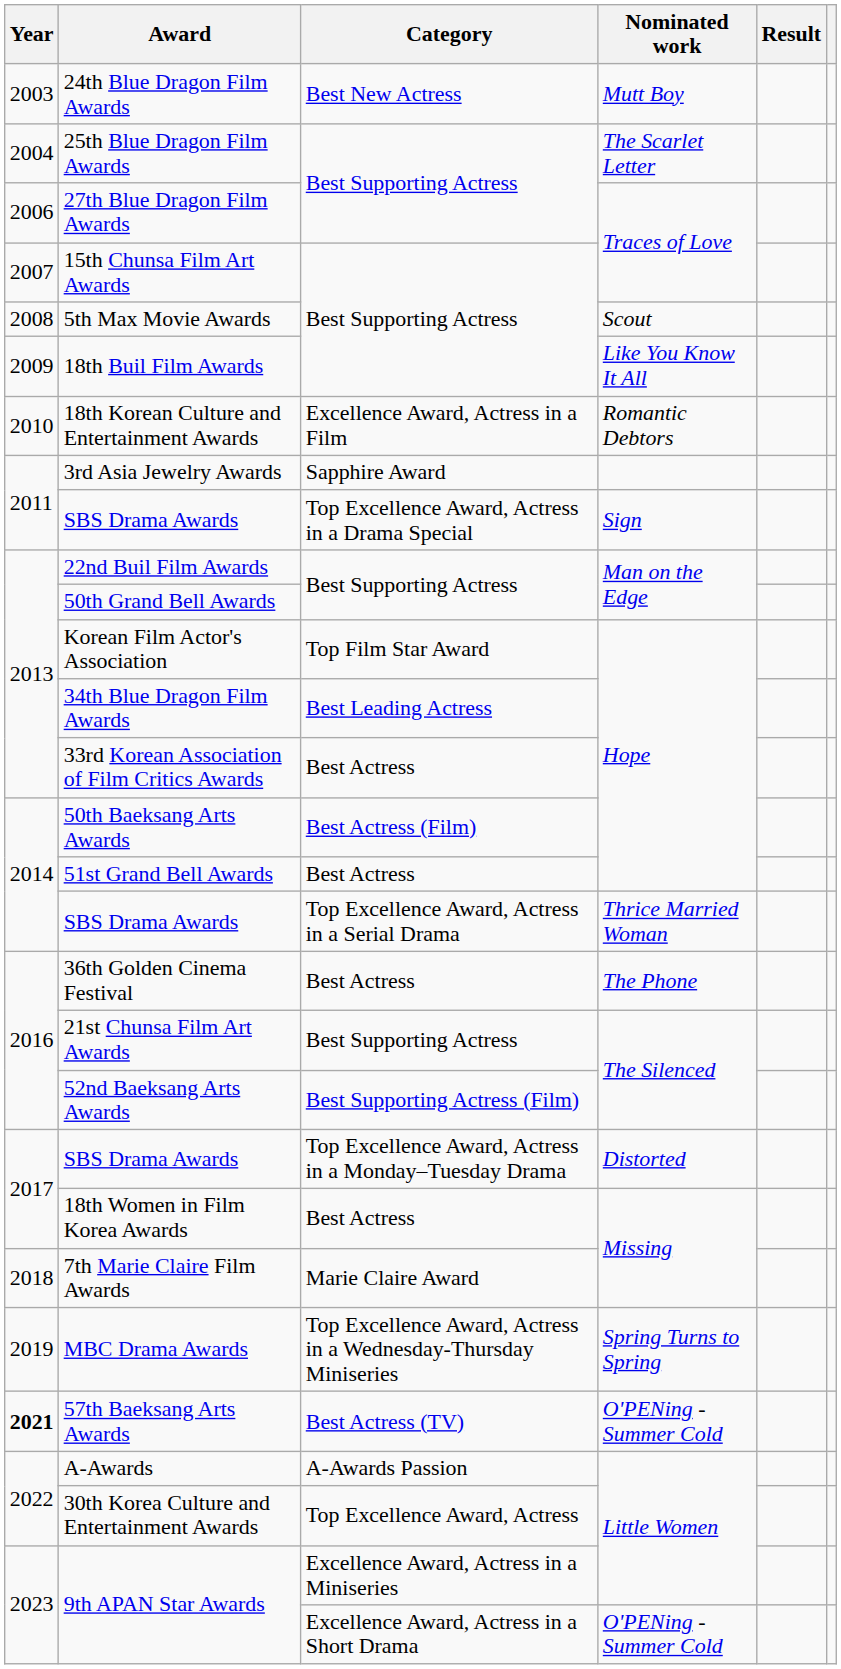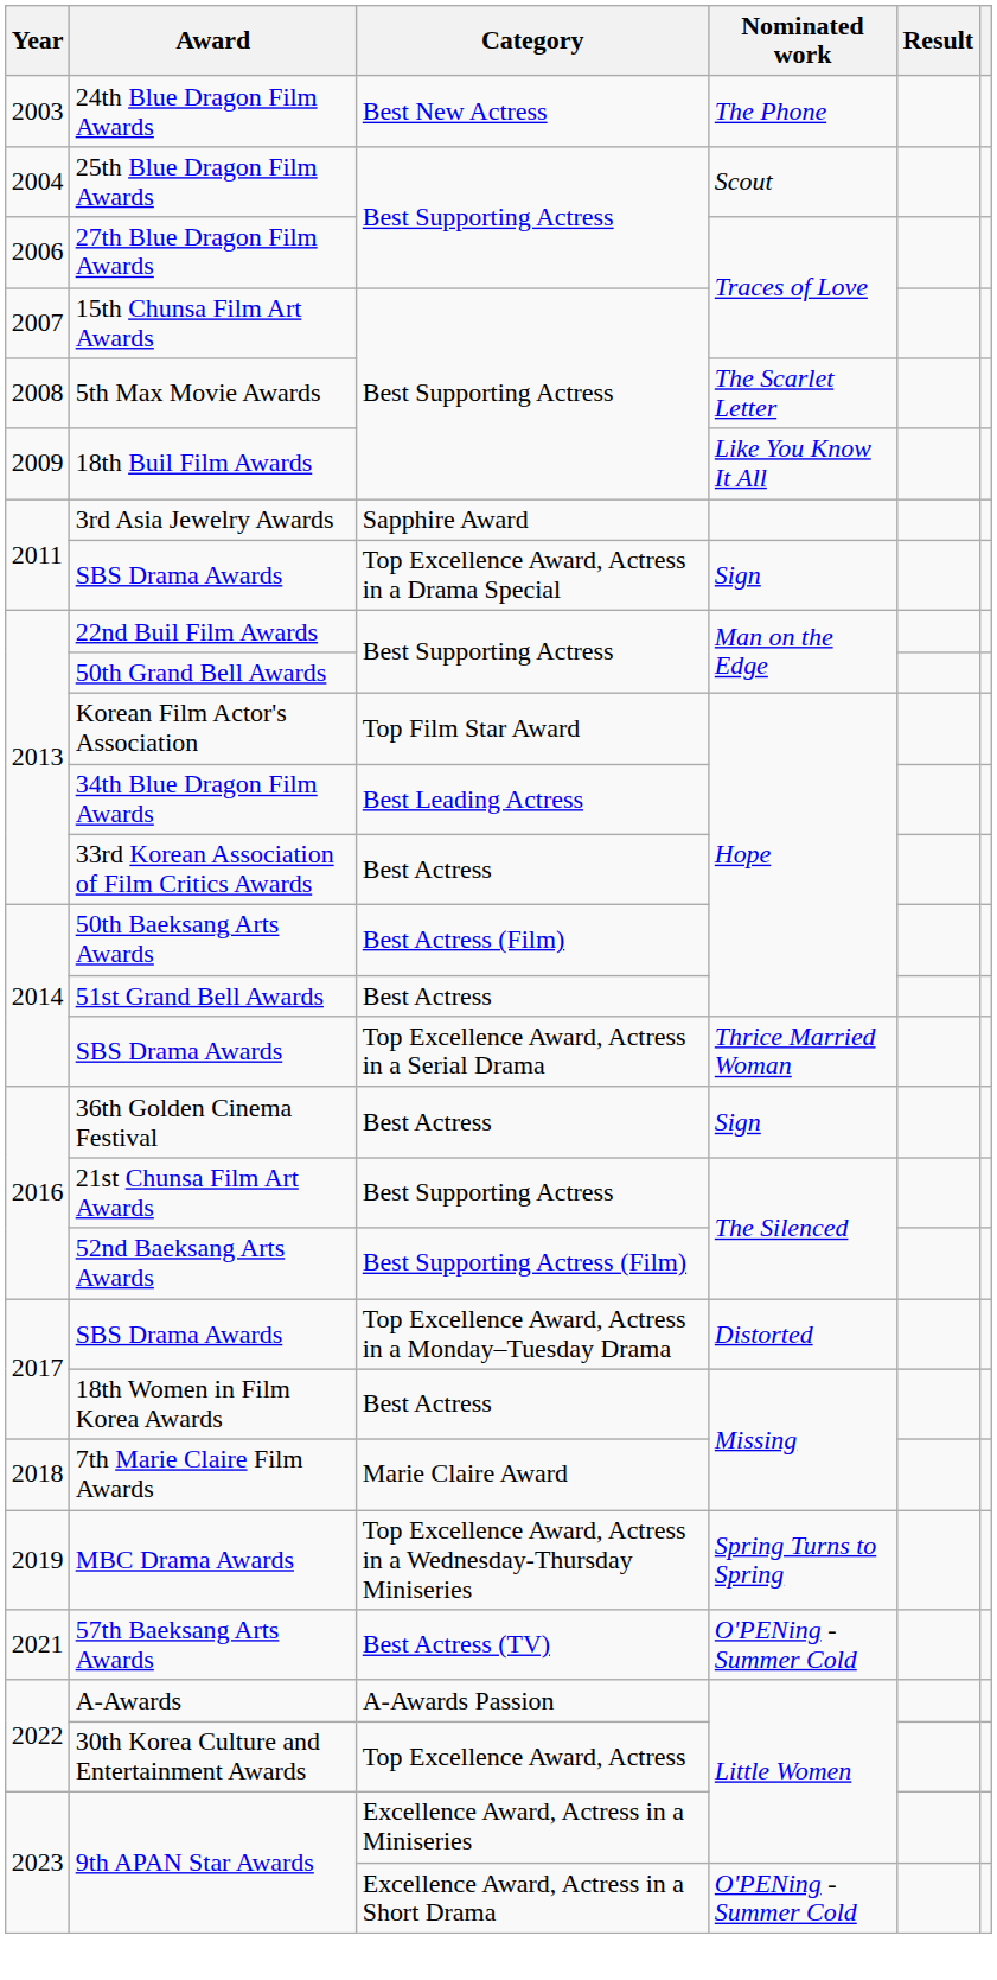 <table class="wikitable sortable">
 <tr>
 <th scope="col">Year</th>
 <th>Award</th>
 <th scope="col">Category</th>
 <th>Nominated work</th>
 <th scope="col">Result</th>
 <th scope="col" class="unsortable"></th>
 </tr>
 <tr>
 <td>2003</td>
 <td>24th <a href='#'>Blue Dragon Film Awards</a></td>
 <td><a href='#'>Best New Actress</a></td>
-<td><em><a href='#'>Mutt Boy</a></em></td>
+<td><em><a href='#'>The Phone</a></em></td>
 <td></td>
 <td></td>
 </tr>
 <tr>
 <td>2004</td>
 <td>25th <a href='#'>Blue Dragon Film Awards</a></td>
 <td rowspan="2"><a href='#'>Best Supporting Actress</a></td>
-<td><em><a href='#'>The Scarlet Letter</a></em></td>
+<td><em>Scout</em></td>
 <td></td>
 <td></td>
 </tr>
 <tr>
 <td>2006</td>
 <td><a href='#'>27th Blue Dragon Film Awards</a></td>
 <td rowspan="2"><em><a href='#'>Traces of Love</a></em></td>
 <td></td>
 <td></td>
 </tr>
 <tr>
 <td>2007</td>
 <td>15th <a href='#'>Chunsa Film Art Awards</a></td>
 <td rowspan="3">Best Supporting Actress</td>
 <td></td>
 <td></td>
 </tr>
 <tr>
 <td>2008</td>
 <td>5th Max Movie Awards</td>
-<td><em>Scout</em></td>
+<td><em><a href='#'>The Scarlet Letter</a></em></td>
 <td></td>
 <td></td>
 </tr>
 <tr>
 <td>2009</td>
 <td>18th <a href='#'>Buil Film Awards</a></td>
 <td><em><a href='#'>Like You Know It All</a></em></td>
-<td></td>
-<td></td>
-</tr>
-<tr>
-<td>2010</td>
-<td>18th Korean Culture and Entertainment Awards</td>
-<td>Excellence Award, Actress in a Film</td>
-<td><em>Romantic Debtors</em></td>
 <td></td>
 <td></td>
 </tr>
 <tr>
 <td rowspan="2">2011</td>
 <td>3rd Asia Jewelry Awards</td>
 <td>Sapphire Award</td>
 <td></td>
 <td></td>
 <td></td>
 </tr>
 <tr>
 <td><a href='#'>SBS Drama Awards</a></td>
 <td>Top Excellence Award, Actress in a Drama Special</td>
 <td><em><a href='#'>Sign</a></em></td>
 <td></td>
 <td></td>
 </tr>
 <tr>
 <td rowspan="5">2013</td>
 <td><a href='#'>22nd Buil Film Awards</a></td>
 <td rowspan="2">Best Supporting Actress</td>
 <td rowspan="2"><em><a href='#'>Man on the Edge</a></em></td>
 <td></td>
 <td></td>
 </tr>
 <tr>
 <td><a href='#'>50th Grand Bell Awards</a></td>
 <td></td>
 <td></td>
 </tr>
 <tr>
 <td>Korean Film Actor's Association</td>
 <td>Top Film Star Award</td>
 <td rowspan="5"><em><a href='#'>Hope</a></em></td>
 <td></td>
 <td></td>
 </tr>
 <tr>
 <td><a href='#'>34th Blue Dragon Film Awards</a></td>
 <td><a href='#'>Best Leading Actress</a></td>
 <td></td>
 <td></td>
 </tr>
 <tr>
 <td>33rd <a href='#'>Korean Association of Film Critics Awards</a></td>
 <td>Best Actress</td>
 <td></td>
 <td></td>
 </tr>
 <tr>
 <td rowspan="3">2014</td>
 <td><a href='#'>50th Baeksang Arts Awards</a></td>
 <td><a href='#'>Best Actress (Film)</a></td>
 <td></td>
 <td></td>
 </tr>
 <tr>
 <td><a href='#'>51st Grand Bell Awards</a></td>
 <td>Best Actress</td>
 <td></td>
 <td></td>
 </tr>
 <tr>
 <td><a href='#'>SBS Drama Awards</a></td>
 <td>Top Excellence Award, Actress in a Serial Drama</td>
 <td><em><a href='#'>Thrice Married Woman</a></em></td>
 <td></td>
 <td></td>
 </tr>
 <tr>
 <td rowspan="3">2016</td>
 <td>36th Golden Cinema Festival</td>
 <td>Best Actress</td>
-<td><em><a href='#'>The Phone</a></em></td>
+<td><em><a href='#'>Sign</a></em></td>
 <td></td>
 <td></td>
 </tr>
 <tr>
 <td>21st <a href='#'>Chunsa Film Art Awards</a></td>
 <td>Best Supporting Actress</td>
 <td rowspan="2"><em><a href='#'>The Silenced</a></em></td>
 <td></td>
 <td></td>
 </tr>
 <tr>
 <td><a href='#'>52nd Baeksang Arts Awards</a></td>
 <td><a href='#'>Best Supporting Actress (Film)</a></td>
 <td></td>
 <td></td>
 </tr>
 <tr>
 <td rowspan="2">2017</td>
 <td><a href='#'>SBS Drama Awards</a></td>
 <td>Top Excellence Award, Actress in a Monday–Tuesday Drama</td>
 <td><em><a href='#'>Distorted</a></em></td>
 <td></td>
 <td></td>
 </tr>
 <tr>
 <td>18th Women in Film Korea Awards</td>
 <td>Best Actress</td>
 <td rowspan="2"><em><a href='#'>Missing</a></em></td>
 <td></td>
 <td></td>
 </tr>
 <tr>
 <td>2018</td>
 <td>7th <a href='#'>Marie Claire</a> Film Awards</td>
 <td>Marie Claire Award</td>
 <td></td>
 <td></td>
 </tr>
 <tr>
 <td>2019</td>
 <td><a href='#'>MBC Drama Awards</a></td>
 <td>Top Excellence Award, Actress in a Wednesday-Thursday Miniseries</td>
 <td><em><a href='#'>Spring Turns to Spring</a></em></td>
 <td></td>
 <td></td>
 </tr>
 <tr>
-<td><strong>2021</strong></td>
+<td>2021</td>
 <td><a href='#'>57th Baeksang Arts Awards</a></td>
 <td><a href='#'>Best Actress (TV)</a></td>
 <td><em><a href='#'>O'PENing</a> - <a href='#'>Summer Cold</a></em></td>
 <td></td>
 <td></td>
 </tr>
 <tr>
 <td rowspan="2">2022</td>
 <td>A-Awards</td>
 <td>A-Awards Passion</td>
 <td rowspan="3"><em><a href='#'>Little Women</a></em></td>
 <td></td>
 <td></td>
 </tr>
 <tr>
 <td>30th Korea Culture and Entertainment Awards</td>
 <td>Top Excellence Award, Actress</td>
 <td></td>
 <td></td>
 </tr>
 <tr>
 <td rowspan="2">2023</td>
 <td rowspan="2"><a href='#'>9th APAN Star Awards</a></td>
 <td>Excellence Award, Actress in a Miniseries</td>
 <td></td>
 <td></td>
 </tr>
 <tr>
 <td>Excellence Award, Actress in a Short Drama</td>
 <td><em><a href='#'>O'PENing</a> - <a href='#'>Summer Cold</a></em></td>
 <td></td>
 <td></td>
 </tr>
 </table>
